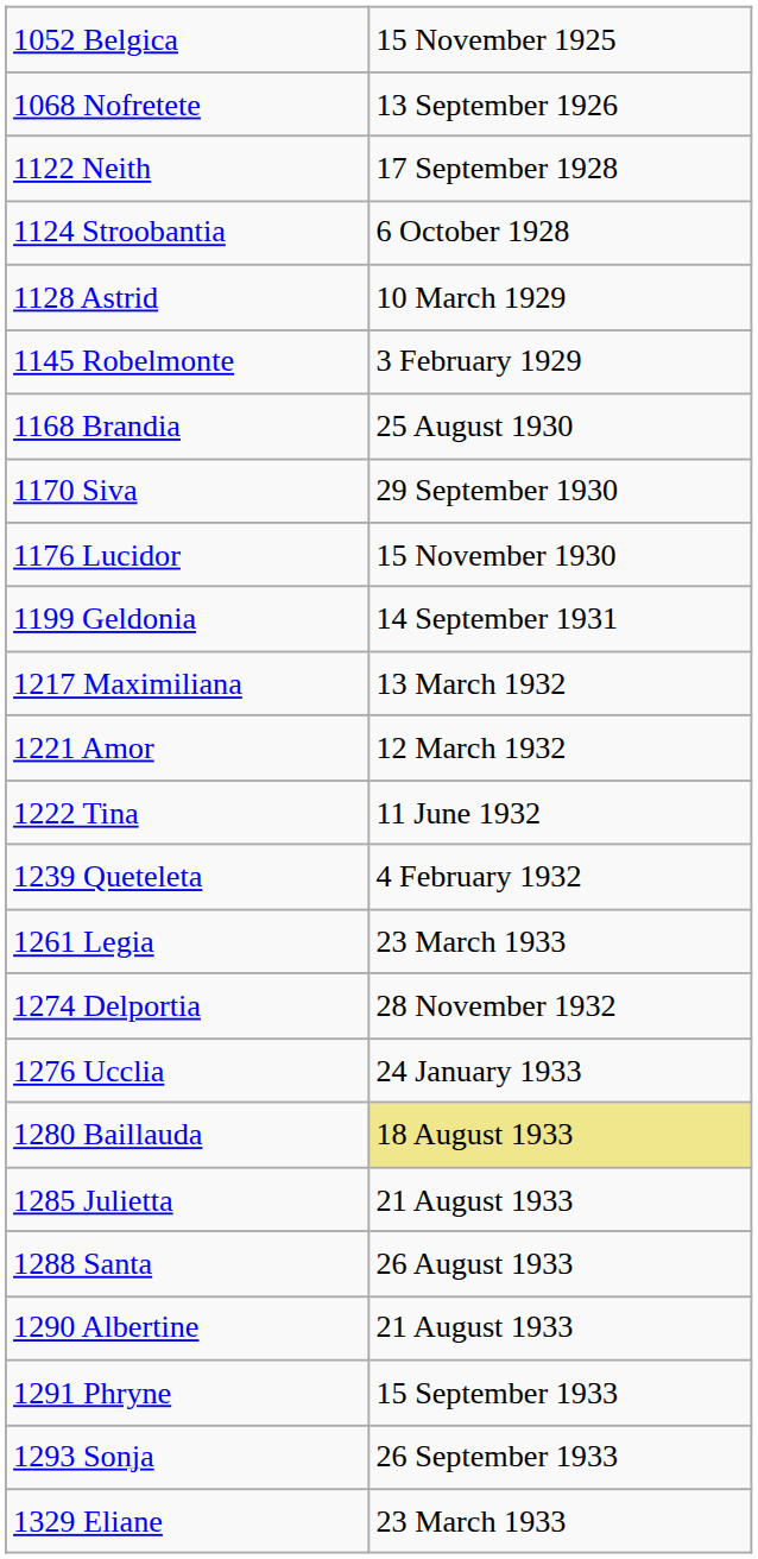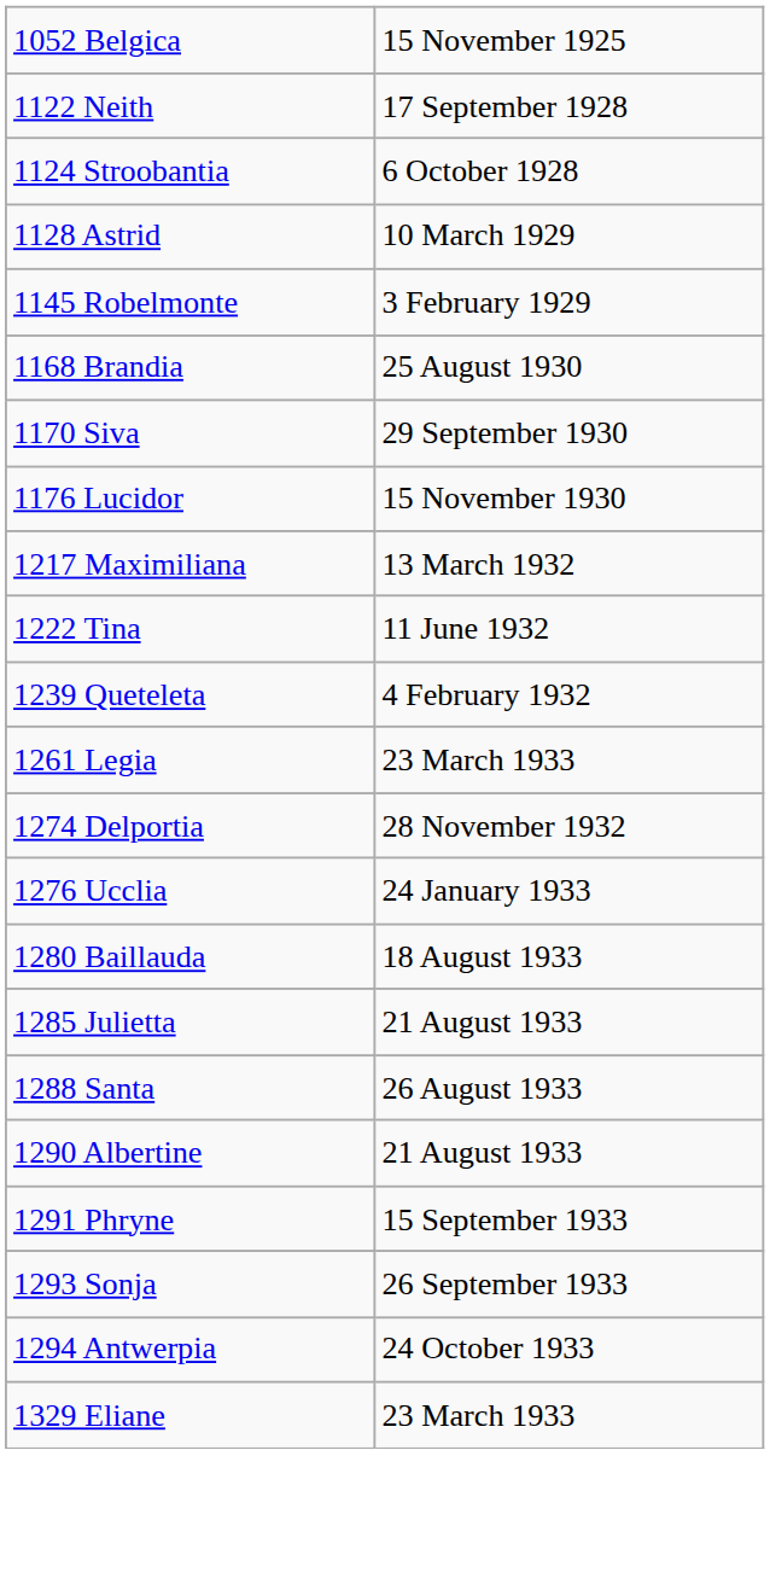 <table class="wikitable" style="font-size: 89%; float: left; width: 24em; margin-right: 1em; line-height: 1.6em !important; height: 625px;">
 <tr>
 <td><a href='#'>1052 Belgica</a></td>
 <td>15 November 1925</td>
-</tr>
-<tr>
-<td><a href='#'>1068 Nofretete</a></td>
-<td>13 September 1926</td>
 </tr>
 <tr>
 <td><a href='#'>1122 Neith</a></td>
 <td>17 September 1928</td>
 </tr>
 <tr>
 <td><a href='#'>1124 Stroobantia</a></td>
 <td>6 October 1928</td>
 </tr>
 <tr>
 <td><a href='#'>1128 Astrid</a></td>
 <td>10 March 1929</td>
 </tr>
 <tr>
 <td><a href='#'>1145 Robelmonte</a></td>
 <td>3 February 1929</td>
 </tr>
 <tr>
 <td><a href='#'>1168 Brandia</a></td>
 <td>25 August 1930</td>
 </tr>
 <tr>
 <td><a href='#'>1170 Siva</a></td>
 <td>29 September 1930</td>
 </tr>
 <tr>
 <td><a href='#'>1176 Lucidor</a></td>
 <td>15 November 1930</td>
 </tr>
 <tr>
-<td><a href='#'>1199 Geldonia</a></td>
-<td>14 September 1931</td>
-</tr>
-<tr>
 <td><a href='#'>1217 Maximiliana</a></td>
 <td>13 March 1932</td>
-</tr>
-<tr>
-<td><a href='#'>1221 Amor</a></td>
-<td>12 March 1932</td>
 </tr>
 <tr>
 <td><a href='#'>1222 Tina</a></td>
 <td>11 June 1932</td>
 </tr>
 <tr>
 <td><a href='#'>1239 Queteleta</a></td>
 <td>4 February 1932</td>
 </tr>
 <tr>
 <td><a href='#'>1261 Legia</a></td>
 <td>23 March 1933</td>
 </tr>
 <tr>
 <td><a href='#'>1274 Delportia</a></td>
 <td>28 November 1932</td>
 </tr>
 <tr>
 <td><a href='#'>1276 Ucclia</a></td>
 <td>24 January 1933</td>
 </tr>
 <tr>
 <td><a href='#'>1280 Baillauda</a></td>
-<td style="background: khaki;">18 August 1933</td>
+<td>18 August 1933</td>
 </tr>
 <tr>
 <td><a href='#'>1285 Julietta</a></td>
 <td>21 August 1933</td>
 </tr>
 <tr>
 <td><a href='#'>1288 Santa</a></td>
 <td>26 August 1933</td>
 </tr>
 <tr>
 <td><a href='#'>1290 Albertine</a></td>
 <td>21 August 1933</td>
 </tr>
 <tr>
 <td><a href='#'>1291 Phryne</a></td>
 <td>15 September 1933</td>
 </tr>
 <tr>
 <td><a href='#'>1293 Sonja</a></td>
 <td>26 September 1933</td>
 </tr>
 <tr>
+<td><a href='#'>1294 Antwerpia</a></td>
+<td>24 October 1933</td>
+</tr>
+<tr>
 <td><a href='#'>1329 Eliane</a></td>
 <td>23 March 1933</td>
 </tr>
 </table>
